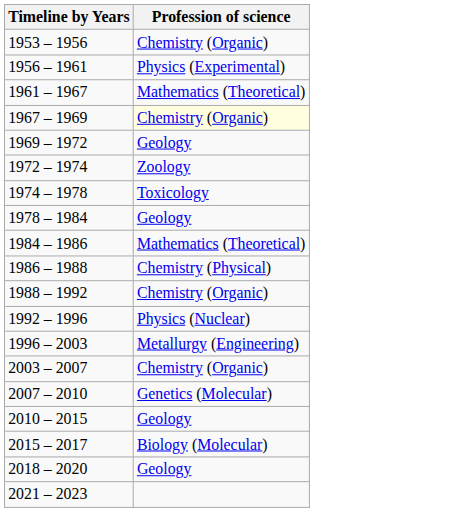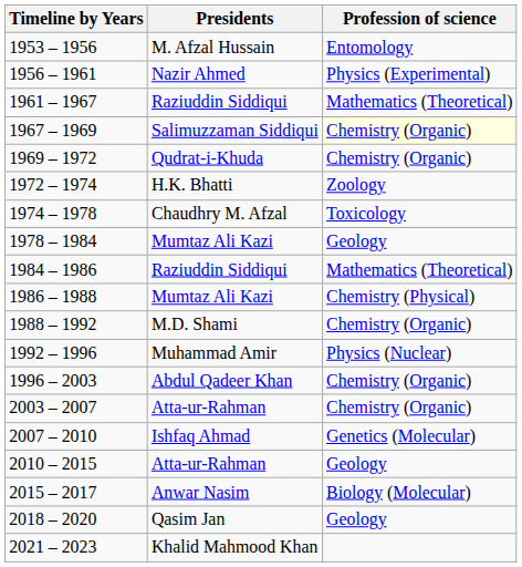 <table class="wikitable sortable">
 <tr>
 <th>Timeline by Years</th>
+<th>Presidents</th>
 <th>Profession of science</th>
 </tr>
 <tr>
 <td>1953 – 1956</td>
-<td><a href='#'>Chemistry</a> (<a href='#'>Organic</a>)</td>
+<td>M. Afzal Hussain</td>
+<td><a href='#'>Entomology</a></td>
 </tr>
 <tr>
 <td>1956 – 1961</td>
+<td><a href='#'>Nazir Ahmed</a></td>
 <td><a href='#'>Physics</a> (<a href='#'>Experimental</a>)</td>
 </tr>
 <tr>
 <td>1961 – 1967</td>
+<td><a href='#'>Raziuddin Siddiqui</a><br></td>
 <td><a href='#'>Mathematics</a> (<a href='#'>Theoretical</a>)</td>
 </tr>
 <tr>
 <td>1967 – 1969</td>
+<td><a href='#'>Salimuzzaman Siddiqui</a></td>
 <td style="background: lightyellow;"><a href='#'>Chemistry</a> (<a href='#'>Organic</a>)</td>
 </tr>
 <tr>
 <td>1969 – 1972</td>
-<td><a href='#'>Geology</a></td>
+<td><a href='#'>Qudrat-i-Khuda</a></td>
+<td><a href='#'>Chemistry</a> (<a href='#'>Organic</a>)</td>
 </tr>
 <tr>
 <td>1972 – 1974</td>
+<td>H.K. Bhatti</td>
 <td><a href='#'>Zoology</a></td>
 </tr>
 <tr>
 <td>1974 – 1978</td>
+<td>Chaudhry M. Afzal</td>
 <td><a href='#'>Toxicology</a></td>
 </tr>
 <tr>
 <td>1978 – 1984</td>
+<td><a href='#'>Mumtaz Ali Kazi</a><br></td>
 <td><a href='#'>Geology</a></td>
 </tr>
 <tr>
 <td>1984 – 1986</td>
+<td><a href='#'>Raziuddin Siddiqui</a><br></td>
 <td><a href='#'>Mathematics</a> (<a href='#'>Theoretical</a>)</td>
 </tr>
 <tr>
 <td>1986 – 1988</td>
+<td><a href='#'>Mumtaz Ali Kazi</a><br></td>
 <td><a href='#'>Chemistry</a> (<a href='#'>Physical</a>)</td>
 </tr>
 <tr>
 <td>1988 – 1992</td>
+<td>M.D. Shami</td>
 <td><a href='#'>Chemistry</a> (<a href='#'>Organic</a>)</td>
 </tr>
 <tr>
 <td>1992 – 1996</td>
+<td>Muhammad Amir</td>
 <td><a href='#'>Physics</a> (<a href='#'>Nuclear</a>)</td>
 </tr>
 <tr>
 <td>1996 – 2003</td>
-<td><a href='#'>Metallurgy</a> (<a href='#'>Engineering</a>)</td>
+<td><a href='#'>Abdul Qadeer Khan</a></td>
+<td><a href='#'>Chemistry</a> (<a href='#'>Organic</a>)</td>
 </tr>
 <tr>
 <td>2003 – 2007</td>
+<td><a href='#'>Atta-ur-Rahman</a><br></td>
 <td><a href='#'>Chemistry</a> (<a href='#'>Organic</a>)</td>
 </tr>
 <tr>
 <td>2007 – 2010</td>
+<td><a href='#'>Ishfaq Ahmad</a></td>
 <td><a href='#'>Genetics</a> (<a href='#'>Molecular</a>)</td>
 </tr>
 <tr>
 <td>2010 – 2015</td>
+<td><a href='#'>Atta-ur-Rahman</a><br></td>
 <td><a href='#'>Geology</a></td>
 </tr>
 <tr>
 <td>2015 – 2017</td>
+<td><a href='#'>Anwar Nasim</a></td>
 <td><a href='#'>Biology</a> (<a href='#'>Molecular</a>)</td>
 </tr>
 <tr>
 <td>2018 – 2020</td>
+<td>Qasim Jan</td>
 <td><a href='#'>Geology</a></td>
 </tr>
 <tr>
 <td>2021 – 2023</td>
+<td>Khalid Mahmood Khan</td>
 <td></td>
 </tr>
 </table>
